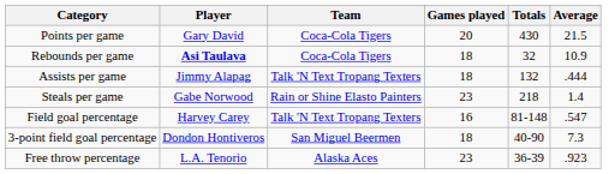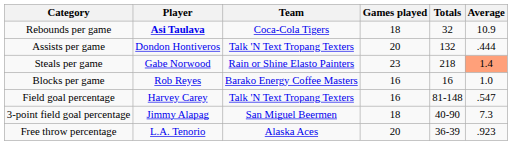 <table class="wikitable" style="text-align:center">
 <tr>
 <th>Category</th>
 <th>Player</th>
 <th>Team</th>
 <th>Games played</th>
 <th>Totals</th>
 <th>Average</th>
-</tr>
-<tr>
-<td>Points per game</td>
-<td><a href='#'>Gary David</a></td>
-<td><a href='#'>Coca-Cola Tigers</a></td>
-<td>20</td>
-<td>430</td>
-<td>21.5</td>
 </tr>
 <tr>
 <td>Rebounds per game</td>
 <td><strong><a href='#'>Asi Taulava</a></strong></td>
 <td><a href='#'>Coca-Cola Tigers</a></td>
 <td>18</td>
 <td>32</td>
 <td>10.9</td>
 </tr>
 <tr>
 <td>Assists per game</td>
-<td><a href='#'>Jimmy Alapag</a></td>
+<td><a href='#'>Dondon Hontiveros</a></td>
 <td><a href='#'>Talk 'N Text Tropang Texters</a></td>
-<td>18</td>
+<td>20</td>
 <td>132</td>
 <td>.444</td>
 </tr>
 <tr>
 <td>Steals per game</td>
 <td><a href='#'>Gabe Norwood</a></td>
 <td><a href='#'>Rain or Shine Elasto Painters</a></td>
 <td>23</td>
 <td>218</td>
-<td>1.4</td>
+<td style="background: lightsalmon;">1.4</td>
+</tr>
+<tr>
+<td>Blocks per game</td>
+<td><a href='#'>Rob Reyes</a></td>
+<td><a href='#'>Barako Energy Coffee Masters</a></td>
+<td>16</td>
+<td>16</td>
+<td>1.0</td>
 </tr>
 <tr>
 <td>Field goal percentage</td>
 <td><a href='#'>Harvey Carey</a></td>
 <td><a href='#'>Talk 'N Text Tropang Texters</a></td>
 <td>16</td>
 <td>81-148</td>
 <td>.547</td>
 </tr>
 <tr>
 <td>3-point field goal percentage</td>
-<td><a href='#'>Dondon Hontiveros</a></td>
+<td><a href='#'>Jimmy Alapag</a></td>
 <td><a href='#'>San Miguel Beermen</a></td>
 <td>18</td>
 <td>40-90</td>
 <td>7.3</td>
 </tr>
 <tr>
 <td>Free throw percentage</td>
 <td><a href='#'>L.A. Tenorio</a></td>
 <td><a href='#'>Alaska Aces</a></td>
-<td>23</td>
+<td>20</td>
 <td>36-39</td>
 <td>.923</td>
 </tr>
 </table>
